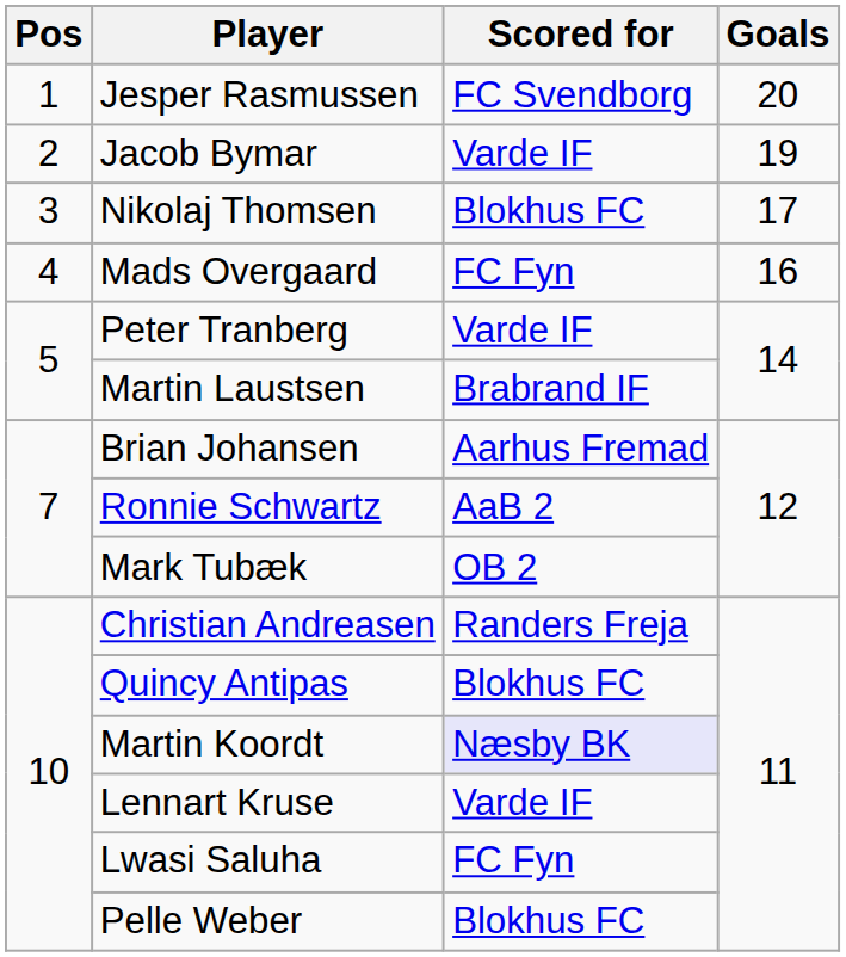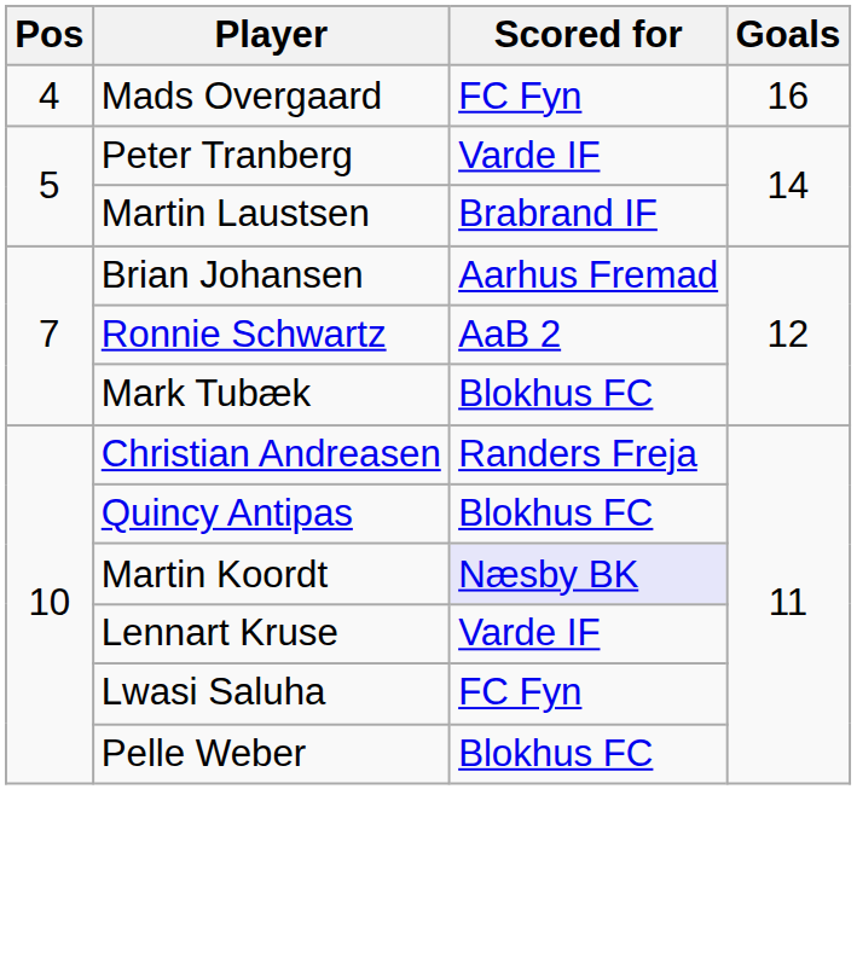 <table class="wikitable" style="text-align: center;">
 <tr>
 <th>Pos</th>
 <th>Player</th>
 <th>Scored for</th>
 <th>Goals</th>
-</tr>
-<tr>
-<td>1</td>
-<td align="left"> Jesper Rasmussen</td>
-<td align="left"><a href='#'>FC Svendborg</a></td>
-<td>20</td>
-</tr>
-<tr>
-<td>2</td>
-<td align="left"> Jacob Bymar</td>
-<td align="left"><a href='#'>Varde IF</a></td>
-<td>19</td>
-</tr>
-<tr>
-<td>3</td>
-<td align="left"> Nikolaj Thomsen</td>
-<td align="left"><a href='#'>Blokhus FC</a></td>
-<td>17</td>
 </tr>
 <tr>
 <td>4</td>
 <td align="left"> Mads Overgaard</td>
 <td align="left"><a href='#'>FC Fyn</a></td>
 <td>16</td>
 </tr>
 <tr>
 <td rowspan="2">5</td>
 <td align="left"> Peter Tranberg</td>
 <td align="left"><a href='#'>Varde IF</a></td>
 <td rowspan="2">14</td>
 </tr>
 <tr>
 <td align="left"> Martin Laustsen</td>
 <td align="left"><a href='#'>Brabrand IF</a></td>
 </tr>
 <tr>
 <td rowspan="3">7</td>
 <td align="left"> Brian Johansen</td>
 <td align="left"><a href='#'>Aarhus Fremad</a></td>
 <td rowspan="3">12</td>
 </tr>
 <tr>
 <td align="left"> <a href='#'>Ronnie Schwartz</a></td>
 <td align="left"><a href='#'>AaB 2</a></td>
 </tr>
 <tr>
 <td align="left"> Mark Tubæk</td>
-<td align="left"><a href='#'>OB 2</a></td>
+<td align="left"><a href='#'>Blokhus FC</a></td>
 </tr>
 <tr>
 <td rowspan="6">10</td>
 <td align="left"> <a href='#'>Christian Andreasen</a></td>
 <td align="left"><a href='#'>Randers Freja</a></td>
 <td rowspan="6">11</td>
 </tr>
 <tr>
 <td align="left"> <a href='#'>Quincy Antipas</a></td>
 <td align="left"><a href='#'>Blokhus FC</a></td>
 </tr>
 <tr>
 <td align="left"> Martin Koordt</td>
 <td align="left" style="background: lavender;"><a href='#'>Næsby BK</a></td>
 </tr>
 <tr>
 <td align="left"> Lennart Kruse</td>
 <td align="left"><a href='#'>Varde IF</a></td>
 </tr>
 <tr>
 <td align="left"> Lwasi Saluha</td>
 <td align="left"><a href='#'>FC Fyn</a></td>
 </tr>
 <tr>
 <td align="left"> Pelle Weber</td>
 <td align="left"><a href='#'>Blokhus FC</a></td>
 </tr>
 </table>
